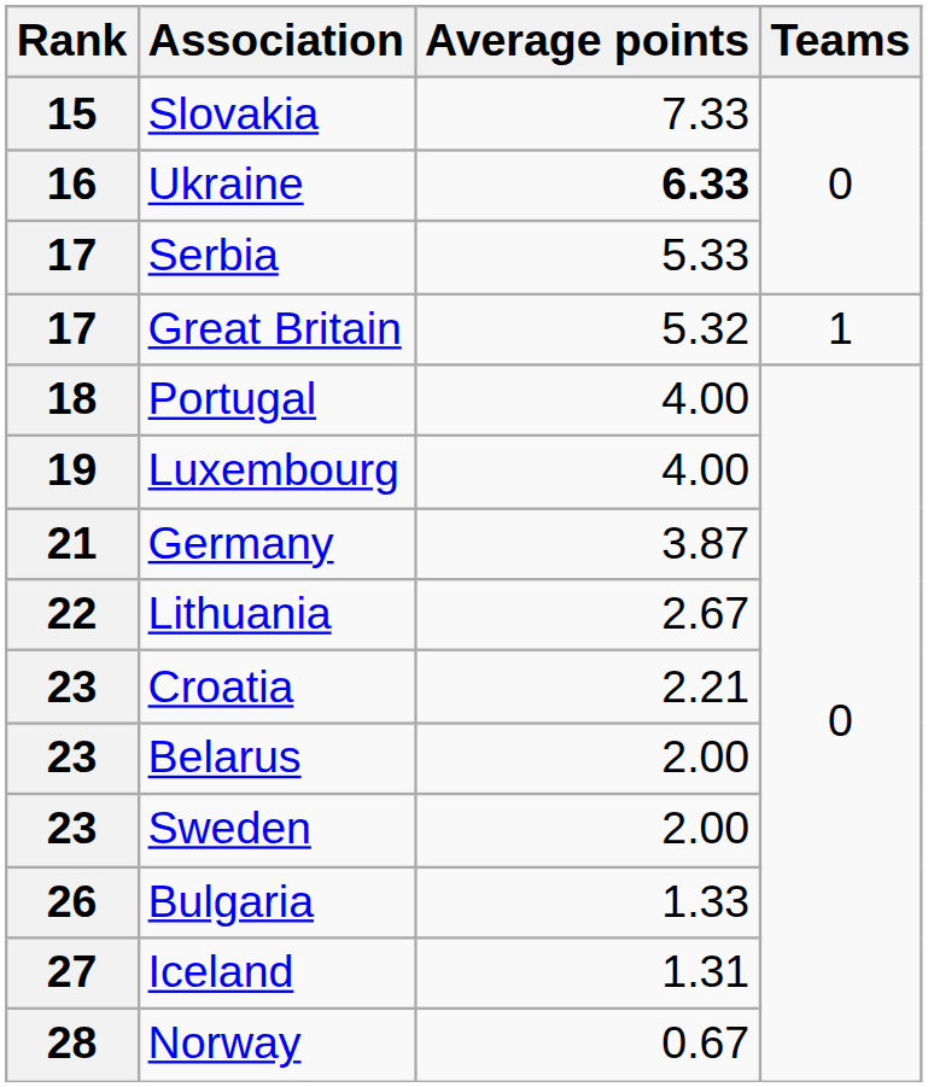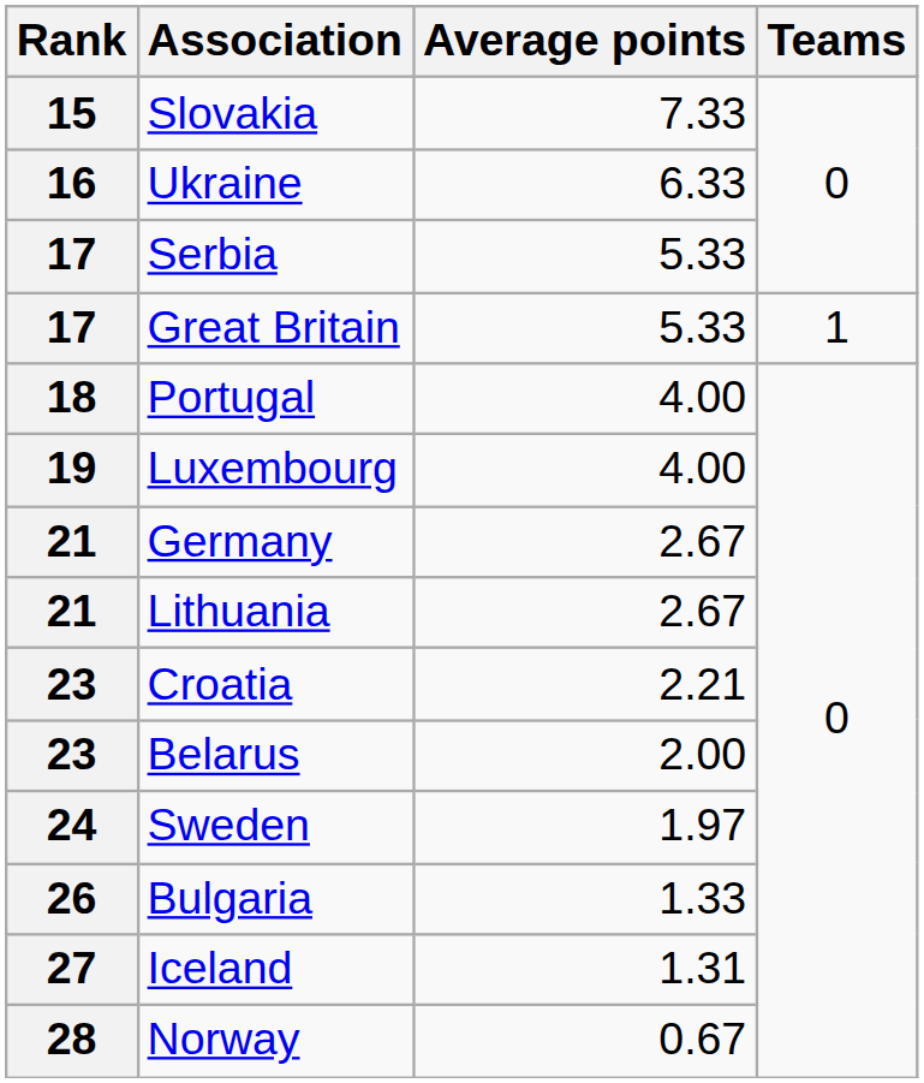 <table class="wikitable">
 <tr>
 <th>Rank</th>
 <th>Association</th>
 <th>Average points</th>
 <th>Teams</th>
 </tr>
 <tr>
 <th>15</th>
 <td> <a href='#'>Slovakia</a></td>
 <td align=right>7.33</td>
 <td rowspan="3" align="center">0</td>
 </tr>
 <tr>
 <th>16</th>
 <td> <a href='#'>Ukraine</a></td>
-<td align=right><strong>6.33</strong></td>
+<td align=right>6.33</td>
 </tr>
 <tr>
 <th>17</th>
 <td> <a href='#'>Serbia</a></td>
 <td align=right>5.33</td>
 </tr>
 <tr>
 <th>17</th>
 <td> <a href='#'>Great Britain</a></td>
-<td align=right>5.32</td>
+<td align=right>5.33</td>
 <td rowspan="1" align="center">1</td>
 </tr>
 <tr>
 <th>18</th>
 <td> <a href='#'>Portugal</a></td>
 <td align=right>4.00</td>
 <td rowspan="10" align="center">0</td>
 </tr>
 <tr>
 <th>19</th>
 <td> <a href='#'>Luxembourg</a></td>
 <td align="right">4.00</td>
 </tr>
 <tr>
 <th>21</th>
 <td> <a href='#'>Germany</a></td>
-<td align="right">3.87</td>
+<td align="right">2.67</td>
 </tr>
 <tr>
-<th>22</th>
+<th>21</th>
 <td> <a href='#'>Lithuania</a></td>
 <td align="right">2.67</td>
 </tr>
 <tr>
 <th>23</th>
 <td> <a href='#'>Croatia</a></td>
 <td align="right">2.21</td>
 </tr>
 <tr>
 <th>23</th>
 <td> <a href='#'>Belarus</a></td>
 <td align="right">2.00</td>
 </tr>
 <tr>
-<th>23</th>
+<th>24</th>
 <td> <a href='#'>Sweden</a></td>
-<td align="right">2.00</td>
+<td align="right">1.97</td>
 </tr>
 <tr>
 <th>26</th>
 <td> <a href='#'>Bulgaria</a></td>
 <td align="right">1.33</td>
 </tr>
 <tr>
 <th>27</th>
 <td> <a href='#'>Iceland</a></td>
 <td align="right">1.31</td>
 </tr>
 <tr>
 <th>28</th>
 <td> <a href='#'>Norway</a></td>
 <td align="right">0.67</td>
 </tr>
 </table>
